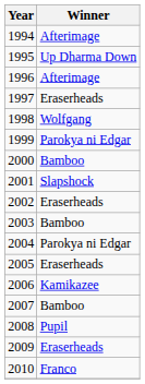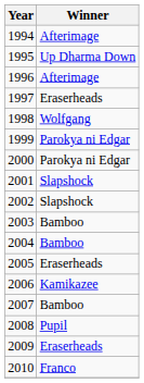 <table class="wikitable">
 <tr>
 <th>Year</th>
 <th>Winner</th>
 </tr>
 <tr>
 <td>1994</td>
 <td><a href='#'>Afterimage</a></td>
 </tr>
 <tr>
 <td>1995</td>
 <td><a href='#'>Up Dharma Down</a></td>
 </tr>
 <tr>
 <td>1996</td>
 <td><a href='#'>Afterimage</a></td>
 </tr>
 <tr>
 <td>1997</td>
 <td>Eraserheads</td>
 </tr>
 <tr>
 <td>1998</td>
 <td><a href='#'>Wolfgang</a></td>
 </tr>
 <tr>
 <td>1999</td>
 <td><a href='#'>Parokya ni Edgar</a></td>
 </tr>
 <tr>
 <td>2000</td>
-<td><a href='#'>Bamboo</a></td>
+<td>Parokya ni Edgar</td>
 </tr>
 <tr>
 <td>2001</td>
 <td><a href='#'>Slapshock</a></td>
 </tr>
 <tr>
 <td>2002</td>
-<td>Eraserheads</td>
+<td>Slapshock</td>
 </tr>
 <tr>
 <td>2003</td>
 <td>Bamboo</td>
 </tr>
 <tr>
 <td>2004</td>
-<td>Parokya ni Edgar</td>
+<td><a href='#'>Bamboo</a></td>
 </tr>
 <tr>
 <td>2005</td>
 <td>Eraserheads</td>
 </tr>
 <tr>
 <td>2006</td>
 <td><a href='#'>Kamikazee</a></td>
 </tr>
 <tr>
 <td>2007</td>
 <td>Bamboo</td>
 </tr>
 <tr>
 <td>2008</td>
 <td><a href='#'>Pupil</a></td>
 </tr>
 <tr>
 <td>2009</td>
 <td><a href='#'>Eraserheads</a></td>
 </tr>
 <tr>
 <td>2010</td>
 <td><a href='#'>Franco</a></td>
 </tr>
 <tr>
 </tr>
 </table>
